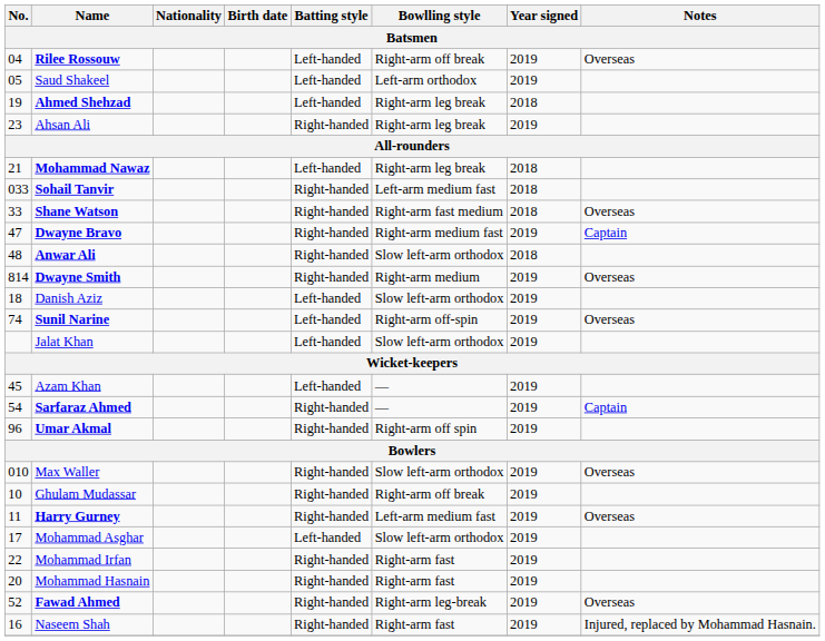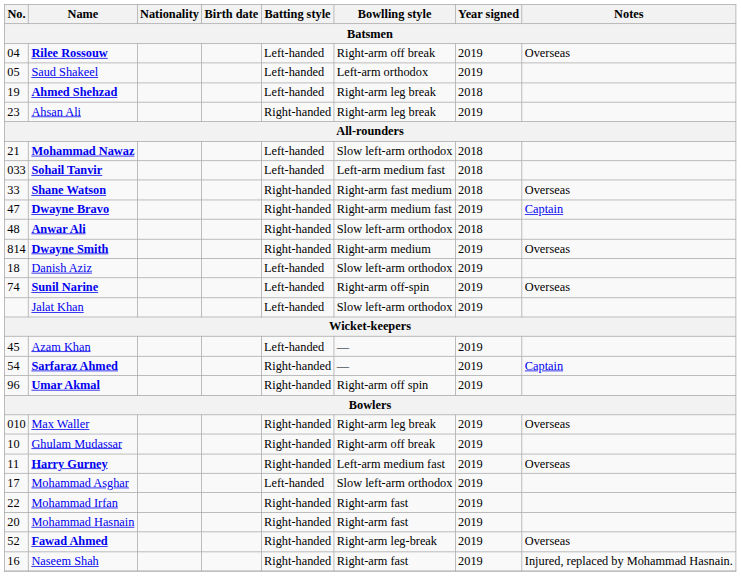 <table class="wikitable">
 <tr>
 <th>No.</th>
 <th>Name</th>
 <th>Nationality</th>
 <th>Birth date</th>
 <th>Batting style</th>
 <th>Bowlling style</th>
 <th>Year signed</th>
 <th>Notes</th>
 </tr>
 <tr>
 <th colspan="8">Batsmen</th>
 </tr>
 <tr>
 <td>04</td>
 <td><strong><a href='#'>Rilee Rossouw</a></strong></td>
 <td></td>
 <td></td>
 <td>Left-handed</td>
 <td>Right-arm off break</td>
 <td>2019</td>
 <td>Overseas</td>
 </tr>
 <tr>
 <td>05</td>
 <td><a href='#'>Saud Shakeel</a></td>
 <td></td>
 <td></td>
 <td>Left-handed</td>
 <td>Left-arm orthodox</td>
 <td>2019</td>
 <td></td>
 </tr>
 <tr>
 <td>19</td>
 <td><strong><a href='#'>Ahmed Shehzad</a></strong></td>
 <td></td>
 <td></td>
 <td>Left-handed</td>
 <td>Right-arm leg break</td>
 <td>2018</td>
 <td></td>
 </tr>
 <tr>
 <td>23</td>
 <td><a href='#'>Ahsan Ali</a></td>
 <td></td>
 <td></td>
 <td>Right-handed</td>
 <td>Right-arm leg break</td>
 <td>2019</td>
 <td></td>
 </tr>
 <tr>
 <th colspan="8">All-rounders</th>
 </tr>
 <tr>
 <td>21</td>
 <td><strong><a href='#'>Mohammad Nawaz</a></strong></td>
 <td></td>
 <td></td>
 <td>Left-handed</td>
-<td>Right-arm leg break</td>
+<td>Slow left-arm orthodox</td>
 <td>2018</td>
 <td></td>
 </tr>
 <tr>
 <td>033</td>
 <td><strong><a href='#'>Sohail Tanvir</a></strong></td>
 <td></td>
 <td></td>
-<td>Right-handed</td>
+<td>Left-handed</td>
 <td>Left-arm medium fast</td>
 <td>2018</td>
 <td></td>
 </tr>
 <tr>
 <td>33</td>
 <td><strong><a href='#'>Shane Watson</a></strong></td>
 <td></td>
 <td></td>
 <td>Right-handed</td>
 <td>Right-arm fast medium</td>
 <td>2018</td>
 <td>Overseas</td>
 </tr>
 <tr>
 <td>47</td>
 <td><strong><a href='#'>Dwayne Bravo</a></strong></td>
 <td></td>
 <td></td>
 <td>Right-handed</td>
 <td>Right-arm medium fast</td>
 <td>2019</td>
 <td><a href='#'>Captain</a></td>
 </tr>
 <tr>
 <td>48</td>
 <td><strong><a href='#'>Anwar Ali</a></strong></td>
 <td></td>
 <td></td>
 <td>Right-handed</td>
 <td>Slow left-arm orthodox</td>
 <td>2018</td>
 <td></td>
 </tr>
 <tr>
 <td>814</td>
 <td><strong><a href='#'>Dwayne Smith</a></strong></td>
 <td></td>
 <td></td>
 <td>Right-handed</td>
 <td>Right-arm medium</td>
 <td>2019</td>
 <td>Overseas</td>
 </tr>
 <tr>
 <td>18</td>
 <td><a href='#'>Danish Aziz</a></td>
 <td></td>
 <td></td>
 <td>Left-handed</td>
 <td>Slow left-arm orthodox</td>
 <td>2019</td>
 </tr>
 <tr>
 <td>74</td>
 <td><strong><a href='#'>Sunil Narine</a></strong></td>
 <td></td>
 <td></td>
 <td>Left-handed</td>
 <td>Right-arm off-spin</td>
 <td>2019</td>
 <td>Overseas</td>
 </tr>
 <tr>
 <td></td>
 <td><a href='#'>Jalat Khan</a></td>
 <td></td>
 <td></td>
 <td>Left-handed</td>
 <td>Slow left-arm orthodox</td>
 <td>2019</td>
 <td></td>
 </tr>
 <tr>
 <th colspan="8">Wicket-keepers</th>
 </tr>
 <tr>
 <td>45</td>
 <td><a href='#'>Azam Khan</a></td>
 <td></td>
 <td></td>
 <td>Left-handed</td>
 <td>—</td>
 <td>2019</td>
 <td></td>
 </tr>
 <tr>
 <td>54</td>
 <td><strong><a href='#'>Sarfaraz Ahmed</a></strong></td>
 <td></td>
 <td></td>
 <td>Right-handed</td>
 <td>—</td>
 <td>2019</td>
 <td><a href='#'>Captain</a></td>
 </tr>
 <tr>
 <td>96</td>
 <td><strong><a href='#'>Umar Akmal</a></strong></td>
 <td></td>
 <td></td>
 <td>Right-handed</td>
 <td>Right-arm off spin</td>
 <td>2019</td>
 <td></td>
 </tr>
 <tr>
 <th colspan="8">Bowlers</th>
 </tr>
 <tr>
 <td>010</td>
 <td><a href='#'>Max Waller</a></td>
 <td></td>
 <td></td>
 <td>Right-handed</td>
-<td>Slow left-arm orthodox</td>
+<td>Right-arm leg break</td>
 <td>2019</td>
 <td>Overseas</td>
 </tr>
 <tr>
 <td>10</td>
 <td><a href='#'>Ghulam Mudassar</a></td>
 <td></td>
 <td></td>
 <td>Right-handed</td>
 <td>Right-arm off break</td>
 <td>2019</td>
 <td></td>
 </tr>
 <tr>
 <td>11</td>
 <td><strong><a href='#'>Harry Gurney</a></strong></td>
 <td></td>
 <td></td>
 <td>Right-handed</td>
 <td>Left-arm medium fast</td>
 <td>2019</td>
 <td>Overseas</td>
 </tr>
 <tr>
 <td>17</td>
 <td><a href='#'>Mohammad Asghar</a></td>
 <td></td>
 <td></td>
 <td>Left-handed</td>
 <td>Slow left-arm orthodox</td>
 <td>2019</td>
 <td></td>
 </tr>
 <tr>
 <td>22</td>
 <td><a href='#'>Mohammad Irfan</a></td>
 <td></td>
 <td></td>
 <td>Right-handed</td>
 <td>Right-arm fast</td>
 <td>2019</td>
 <td></td>
 </tr>
 <tr>
 <td>20</td>
 <td><a href='#'>Mohammad Hasnain</a></td>
 <td></td>
 <td></td>
 <td>Right-handed</td>
 <td>Right-arm fast</td>
 <td>2019</td>
 <td></td>
 </tr>
 <tr>
 <td>52</td>
 <td><strong><a href='#'>Fawad Ahmed</a></strong></td>
 <td></td>
 <td></td>
 <td>Right-handed</td>
 <td>Right-arm leg-break</td>
 <td>2019</td>
 <td>Overseas</td>
 </tr>
 <tr>
 <td>16</td>
 <td><a href='#'>Naseem Shah</a></td>
 <td></td>
 <td></td>
 <td>Right-handed</td>
 <td>Right-arm fast</td>
 <td>2019</td>
 <td>Injured, replaced by Mohammad Hasnain.</td>
 </tr>
 <tr>
 </tr>
 </table>
